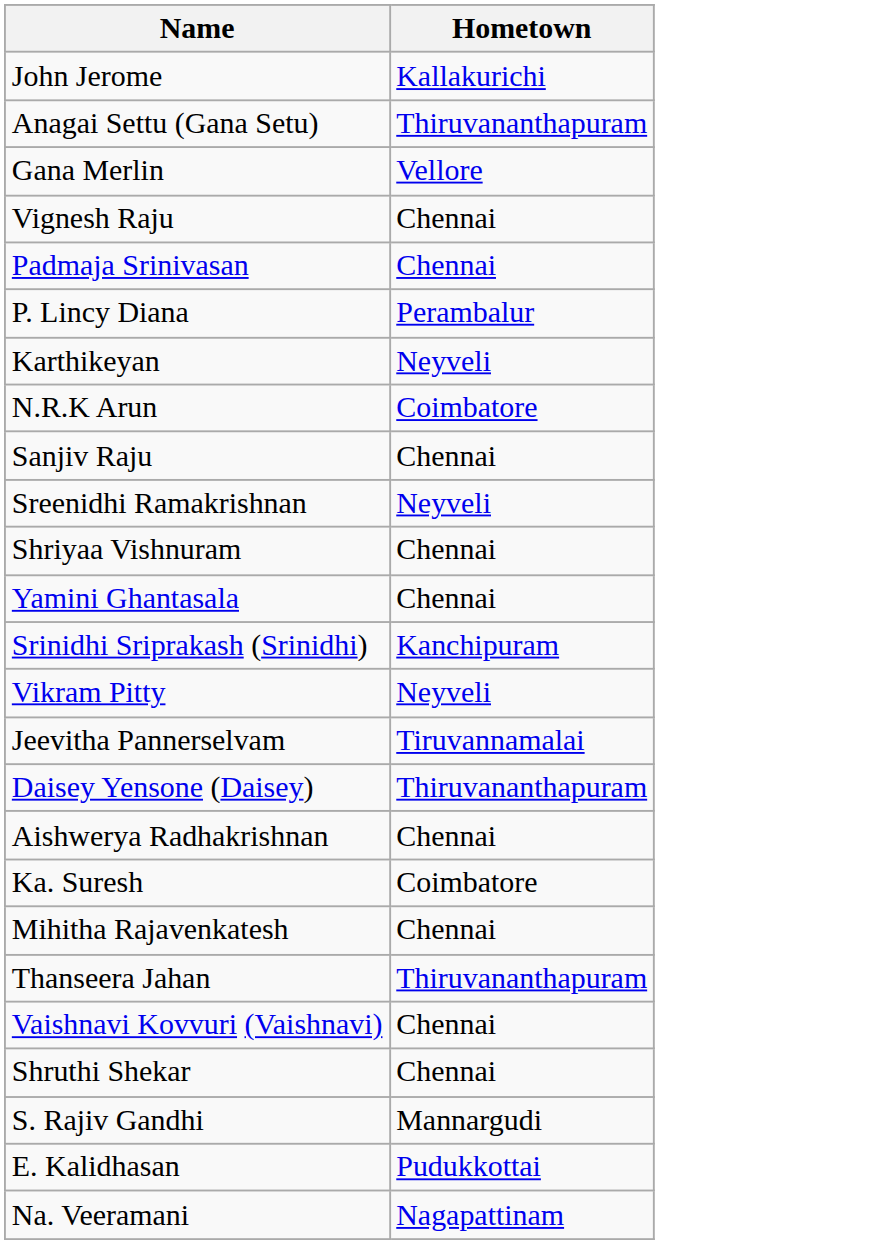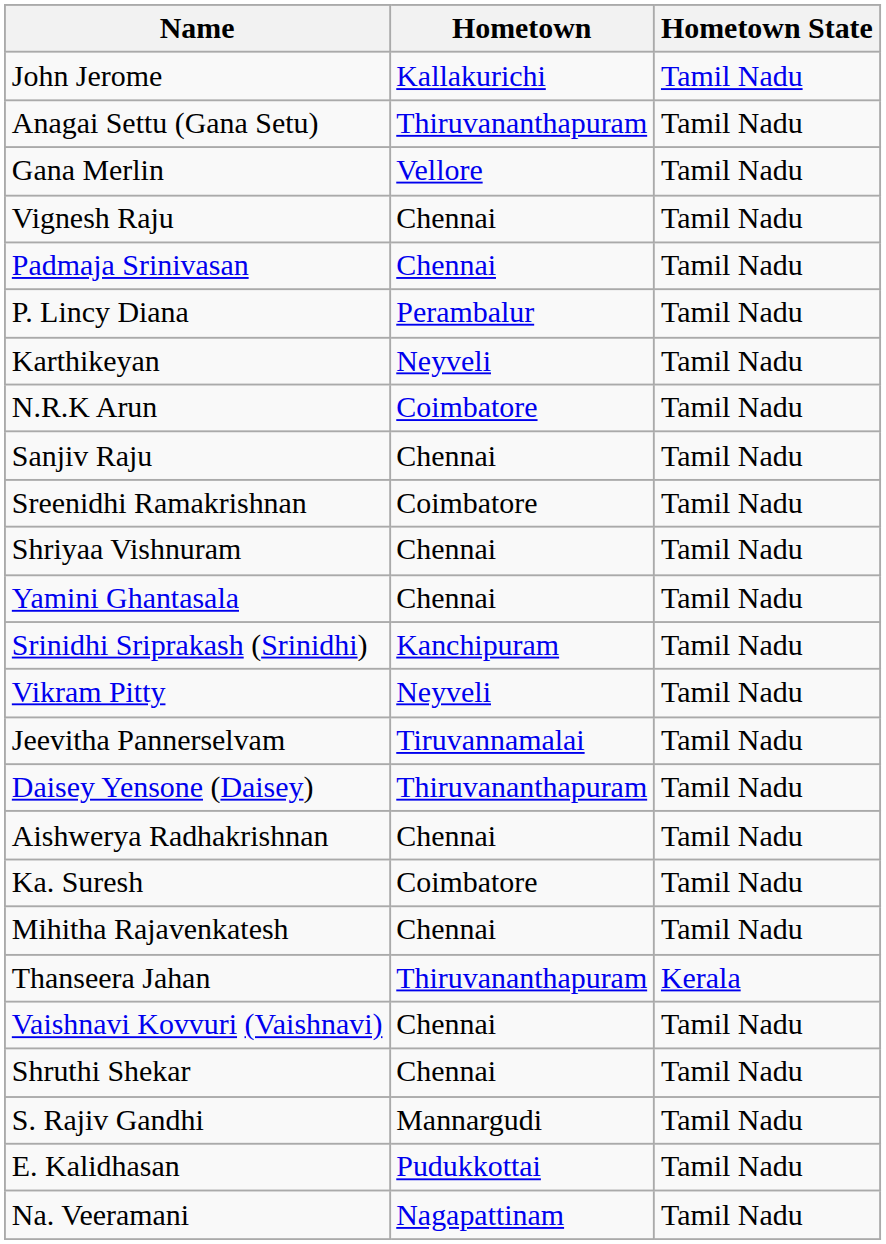 <table class="wikitable sortable">
 <tr>
 <th>Name</th>
 <th>Hometown</th>
+<th>Hometown State</th>
 </tr>
 <tr>
 <td>John Jerome</td>
 <td><a href='#'>Kallakurichi</a></td>
+<td><a href='#'>Tamil Nadu</a></td>
 </tr>
 <tr>
 <td>Anagai Settu (Gana Setu)</td>
 <td><a href='#'>Thiruvananthapuram</a></td>
+<td>Tamil Nadu</td>
 </tr>
 <tr>
 <td>Gana Merlin</td>
 <td><a href='#'>Vellore</a></td>
+<td>Tamil Nadu</td>
 </tr>
 <tr>
 <td>Vignesh Raju</td>
 <td>Chennai</td>
+<td>Tamil Nadu</td>
 </tr>
 <tr>
 <td><a href='#'>Padmaja Srinivasan</a></td>
 <td><a href='#'>Chennai</a></td>
+<td>Tamil Nadu</td>
 </tr>
 <tr>
 <td>P. Lincy Diana</td>
 <td><a href='#'>Perambalur</a></td>
+<td>Tamil Nadu</td>
 </tr>
 <tr>
 <td>Karthikeyan</td>
 <td><a href='#'>Neyveli</a></td>
+<td>Tamil Nadu</td>
 </tr>
 <tr>
 <td>N.R.K Arun</td>
 <td><a href='#'>Coimbatore</a></td>
+<td>Tamil Nadu</td>
 </tr>
 <tr>
 <td>Sanjiv Raju</td>
 <td>Chennai</td>
+<td>Tamil Nadu</td>
 </tr>
 <tr>
 <td>Sreenidhi Ramakrishnan</td>
-<td><a href='#'>Neyveli</a></td>
+<td>Coimbatore</td>
+<td>Tamil Nadu</td>
 </tr>
 <tr>
 <td>Shriyaa Vishnuram</td>
 <td>Chennai</td>
+<td>Tamil Nadu</td>
 </tr>
 <tr>
 <td><a href='#'>Yamini Ghantasala</a></td>
 <td>Chennai</td>
+<td>Tamil Nadu</td>
 </tr>
 <tr>
 <td><a href='#'>Srinidhi Sriprakash</a> (<a href='#'>Srinidhi</a>)</td>
 <td><a href='#'>Kanchipuram</a></td>
+<td>Tamil Nadu</td>
 </tr>
 <tr>
 <td><a href='#'>Vikram Pitty</a></td>
 <td><a href='#'>Neyveli</a></td>
+<td>Tamil Nadu</td>
 </tr>
 <tr>
 <td>Jeevitha Pannerselvam</td>
 <td><a href='#'>Tiruvannamalai</a></td>
+<td>Tamil Nadu</td>
 </tr>
 <tr>
 <td><a href='#'>Daisey Yensone</a> (<a href='#'>Daisey</a>)</td>
 <td><a href='#'>Thiruvananthapuram</a></td>
+<td>Tamil Nadu</td>
 </tr>
 <tr>
 <td>Aishwerya Radhakrishnan</td>
 <td>Chennai</td>
+<td>Tamil Nadu</td>
 </tr>
 <tr>
 <td>Ka. Suresh</td>
 <td>Coimbatore</td>
+<td>Tamil Nadu</td>
 </tr>
 <tr>
 <td>Mihitha Rajavenkatesh</td>
 <td>Chennai</td>
+<td>Tamil Nadu</td>
 </tr>
 <tr>
 <td>Thanseera Jahan</td>
 <td><a href='#'>Thiruvananthapuram</a></td>
+<td><a href='#'>Kerala</a></td>
 </tr>
 <tr>
 <td><a href='#'>Vaishnavi Kovvuri</a> <a href='#'>(Vaishnavi)</a></td>
 <td>Chennai</td>
+<td>Tamil Nadu</td>
 </tr>
 <tr>
 <td>Shruthi Shekar</td>
 <td>Chennai</td>
+<td>Tamil Nadu</td>
 </tr>
 <tr>
 <td>S. Rajiv Gandhi</td>
 <td>Mannargudi</td>
+<td>Tamil Nadu</td>
 </tr>
 <tr>
 <td>E. Kalidhasan</td>
 <td><a href='#'>Pudukkottai</a></td>
+<td>Tamil Nadu</td>
 </tr>
 <tr>
 <td>Na. Veeramani</td>
 <td><a href='#'>Nagapattinam</a></td>
+<td>Tamil Nadu</td>
 </tr>
 </table>
